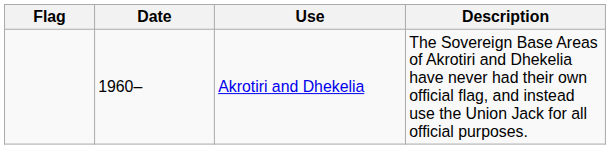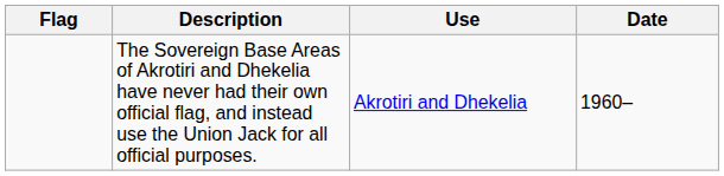 <table class="wikitable">
 <tr style="background:#efefef;">
 <th style="width:110px;">Flag</th>
+<th style="width:250px;">Description</th>
+<th style="width:250px;">Use</th>
 <th style="width:150px;">Date</th>
-<th style="width:250px;">Use</th>
-<th style="width:250px;">Description</th>
 </tr>
 <tr>
 <td></td>
+<td>The Sovereign Base Areas of Akrotiri and Dhekelia have never had their own official flag, and instead use the Union Jack for all official purposes.</td>
+<td><a href='#'>Akrotiri and Dhekelia</a></td>
 <td>1960–</td>
-<td><a href='#'>Akrotiri and Dhekelia</a></td>
-<td>The Sovereign Base Areas of Akrotiri and Dhekelia have never had their own official flag, and instead use the Union Jack for all official purposes.</td>
 </tr>
 </table>
